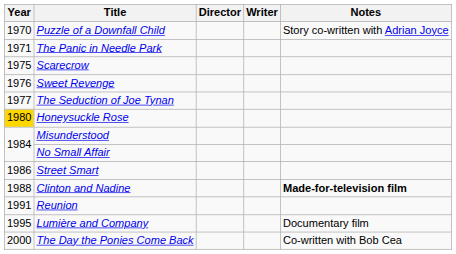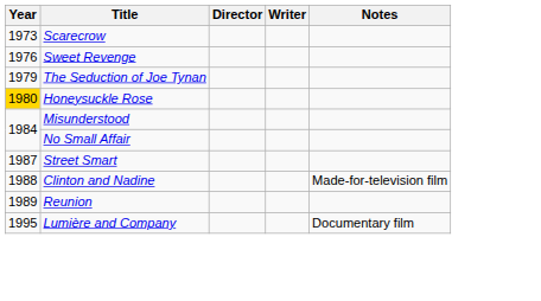 <table class="wikitable unsortable">
 <tr>
 <th>Year</th>
 <th>Title</th>
 <th>Director</th>
 <th>Writer</th>
 <th>Notes</th>
 </tr>
 <tr>
-<td>1970</td>
-<td><em><a href='#'>Puzzle of a Downfall Child</a></em></td>
-<td></td>
-<td></td>
-<td>Story co-written with <a href='#'>Adrian Joyce</a></td>
-</tr>
-<tr>
-<td>1971</td>
-<td><em><a href='#'>The Panic in Needle Park</a></em></td>
-<td></td>
-<td></td>
-<td></td>
-</tr>
-<tr>
-<td>1975</td>
+<td>1973</td>
 <td><em><a href='#'>Scarecrow</a></em></td>
 <td></td>
 <td></td>
 <td></td>
 </tr>
 <tr>
 <td>1976</td>
 <td><em><a href='#'>Sweet Revenge</a></em></td>
 <td></td>
 <td></td>
 <td></td>
 </tr>
 <tr>
-<td>1977</td>
+<td>1979</td>
 <td><em><a href='#'>The Seduction of Joe Tynan</a></em></td>
 <td></td>
 <td></td>
 <td></td>
 </tr>
 <tr>
 <td style="background: gold;">1980</td>
 <td><em><a href='#'>Honeysuckle Rose</a></em></td>
 <td></td>
 <td></td>
 <td></td>
 </tr>
 <tr>
 <td rowspan="2">1984</td>
 <td><em><a href='#'>Misunderstood</a></em></td>
 <td></td>
 <td></td>
 <td></td>
 </tr>
 <tr>
 <td><em><a href='#'>No Small Affair</a></em></td>
 <td></td>
 <td></td>
 <td></td>
 </tr>
 <tr>
-<td>1986</td>
+<td>1987</td>
 <td><em><a href='#'>Street Smart</a></em></td>
 <td></td>
 <td></td>
 <td></td>
 </tr>
 <tr>
 <td>1988</td>
 <td><em><a href='#'>Clinton and Nadine</a></em></td>
 <td></td>
 <td></td>
-<td><strong>Made-for-television film</strong></td>
+<td>Made-for-television film</td>
 </tr>
 <tr>
-<td>1991</td>
+<td>1989</td>
 <td><em><a href='#'>Reunion</a></em></td>
 <td></td>
 <td></td>
 <td></td>
 </tr>
 <tr>
 <td>1995</td>
 <td><em><a href='#'>Lumière and Company</a></em></td>
 <td></td>
 <td></td>
 <td>Documentary film</td>
 </tr>
-<tr>
-<td>2000</td>
-<td><em><a href='#'>The Day the Ponies Come Back</a></em></td>
-<td></td>
-<td></td>
-<td>Co-written with Bob Cea</td>
-</tr>
 </table>
